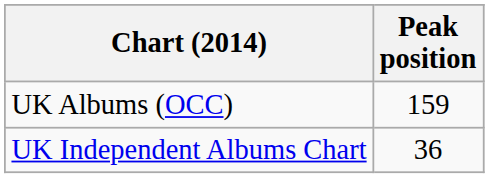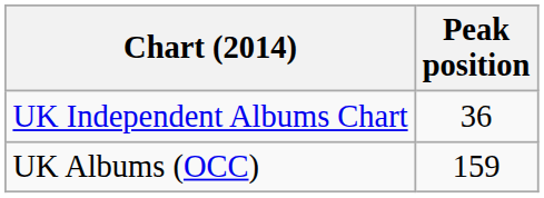 <table class="wikitable sortable">
 <tr>
 <th scope="col">Chart (2014)</th>
 <th scope="col">Peak<br>position</th>
 </tr>
 <tr>
+<td><a href='#'>UK Independent Albums Chart</a></td>
+<td style="text-align:center;">36</td>
+</tr>
+<tr>
 <td>UK Albums (<a href='#'>OCC</a>)</td>
 <td align="center">159</td>
 </tr>
-<tr>
-<td><a href='#'>UK Independent Albums Chart</a></td>
-<td style="text-align:center;">36</td>
-</tr>
 </table>
